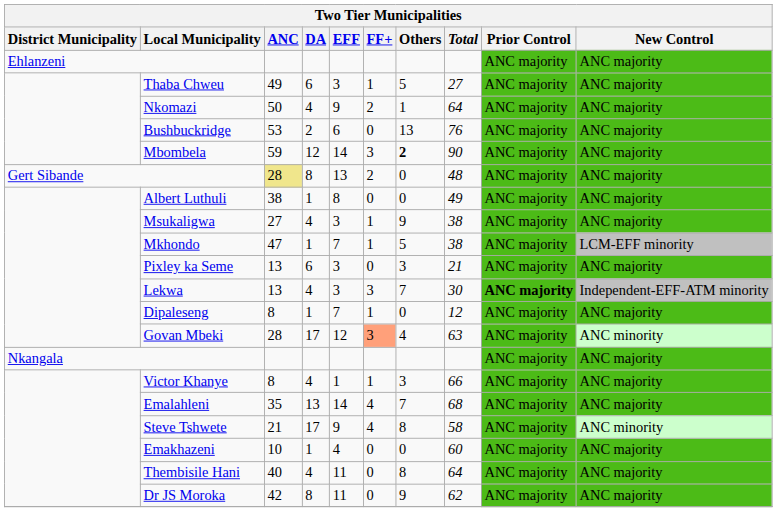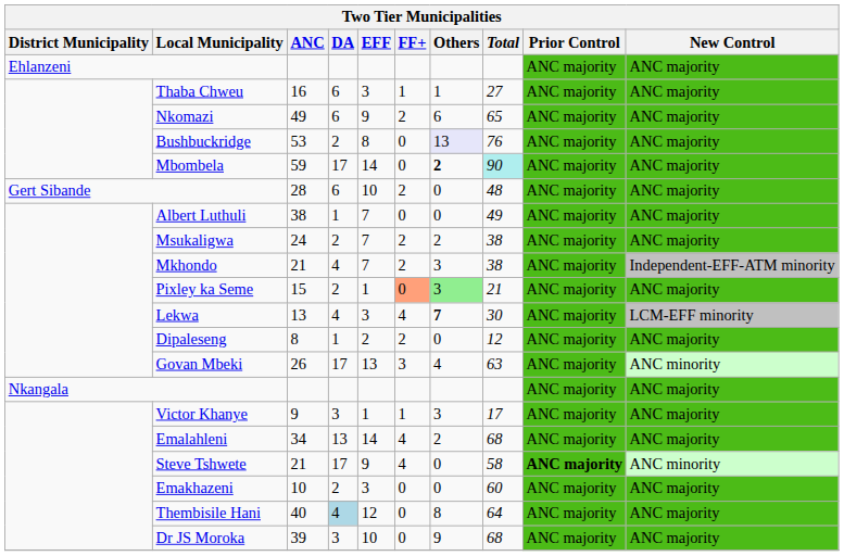 <table class="wikitable">
 <tr>
 <th colspan="10">Two Tier Municipalities</th>
 </tr>
 <tr>
 <th>District Municipality</th>
 <th>Local Municipality</th>
 <th><a href='#'>ANC</a></th>
 <th><a href='#'>DA</a></th>
 <th><a href='#'>EFF</a></th>
 <th><a href='#'>FF+</a></th>
 <th>Others</th>
 <th><em>Total</em></th>
 <th>Prior Control</th>
 <th>New Control</th>
 </tr>
 <tr>
 <td colspan="2"><a href='#'>Ehlanzeni</a></td>
 <td></td>
 <td></td>
 <td></td>
 <td></td>
 <td></td>
 <td></td>
 <td style="background:#4CBB17">ANC majority</td>
 <td style="background:#4CBB17">ANC majority</td>
 </tr>
 <tr>
 <td rowspan="4"></td>
 <td><a href='#'>Thaba Chweu</a></td>
-<td>49</td>
+<td>16</td>
 <td>6</td>
 <td>3</td>
 <td>1</td>
-<td>5</td>
+<td>1</td>
 <td><em>27</em></td>
 <td style="background:#4CBB17">ANC majority</td>
 <td style="background:#4CBB17">ANC majority</td>
 </tr>
 <tr>
 <td><a href='#'>Nkomazi</a></td>
-<td>50</td>
-<td>4</td>
+<td>49</td>
+<td>6</td>
 <td>9</td>
 <td>2</td>
-<td>1</td>
-<td><em>64</em></td>
+<td>6</td>
+<td><em>65</em></td>
 <td style="background:#4CBB17">ANC majority</td>
 <td style="background:#4CBB17">ANC majority</td>
 </tr>
 <tr>
 <td><a href='#'>Bushbuckridge</a></td>
 <td>53</td>
 <td>2</td>
-<td>6</td>
+<td>8</td>
 <td>0</td>
-<td>13</td>
+<td style="background: lavender;">13</td>
 <td><em>76</em></td>
 <td style="background:#4CBB17">ANC majority</td>
 <td style="background:#4CBB17">ANC majority</td>
 </tr>
 <tr>
 <td><a href='#'>Mbombela</a></td>
 <td>59</td>
-<td>12</td>
+<td>17</td>
 <td>14</td>
-<td>3</td>
+<td>0</td>
 <td><strong>2</strong></td>
-<td><em>90</em></td>
+<td style="background: paleturquoise;"><em>90</em></td>
 <td style="background:#4CBB17">ANC majority</td>
 <td style="background:#4CBB17">ANC majority</td>
 </tr>
 <tr>
 <td colspan="2"><a href='#'>Gert Sibande</a></td>
-<td style="background: khaki;">28</td>
-<td>8</td>
-<td>13</td>
+<td>28</td>
+<td>6</td>
+<td>10</td>
 <td>2</td>
 <td>0</td>
 <td><em>48</em></td>
 <td style="background:#4CBB17">ANC majority</td>
 <td style="background:#4CBB17">ANC majority</td>
 </tr>
 <tr>
 <td rowspan="7"></td>
 <td><a href='#'>Albert Luthuli</a></td>
 <td>38</td>
 <td>1</td>
-<td>8</td>
+<td>7</td>
 <td>0</td>
 <td>0</td>
 <td><em>49</em></td>
 <td style="background:#4CBB17">ANC majority</td>
 <td style="background:#4CBB17">ANC majority</td>
 </tr>
 <tr>
 <td><a href='#'>Msukaligwa</a></td>
-<td>27</td>
-<td>4</td>
-<td>3</td>
-<td>1</td>
-<td>9</td>
+<td>24</td>
+<td>2</td>
+<td>7</td>
+<td>2</td>
+<td>2</td>
 <td><em>38</em></td>
 <td style="background:#4CBB17">ANC majority</td>
 <td style="background:#4CBB17">ANC majority</td>
 </tr>
 <tr>
 <td><a href='#'>Mkhondo</a></td>
-<td>47</td>
-<td>1</td>
+<td>21</td>
+<td>4</td>
 <td>7</td>
-<td>1</td>
-<td>5</td>
+<td>2</td>
+<td>3</td>
 <td><em>38</em></td>
 <td style="background:#4CBB17">ANC majority</td>
-<td style="background:silver;">LCM-EFF minority</td>
+<td style="background:silver;">Independent-EFF-ATM minority</td>
 </tr>
 <tr>
 <td><a href='#'>Pixley ka Seme</a></td>
-<td>13</td>
-<td>6</td>
-<td>3</td>
-<td>0</td>
-<td>3</td>
+<td>15</td>
+<td>2</td>
+<td>1</td>
+<td style="background: lightsalmon;">0</td>
+<td style="background: lightgreen;">3</td>
 <td><em>21</em></td>
 <td style="background:#4CBB17">ANC majority</td>
 <td style="background:#4CBB17">ANC majority</td>
 </tr>
 <tr>
 <td><a href='#'>Lekwa</a></td>
 <td>13</td>
 <td>4</td>
 <td>3</td>
-<td>3</td>
-<td>7</td>
+<td>4</td>
+<td><strong>7</strong></td>
 <td><em>30</em></td>
-<td style="background:#4CBB17"><strong>ANC majority</strong></td>
-<td style="background:silver;">Independent-EFF-ATM minority</td>
+<td style="background:#4CBB17">ANC majority</td>
+<td style="background:silver;">LCM-EFF minority</td>
 </tr>
 <tr>
 <td><a href='#'>Dipaleseng</a></td>
 <td>8</td>
 <td>1</td>
-<td>7</td>
-<td>1</td>
+<td>2</td>
+<td>2</td>
 <td>0</td>
 <td><em>12</em></td>
 <td style="background:#4CBB17">ANC majority</td>
 <td style="background:#4CBB17">ANC majority</td>
 </tr>
 <tr>
 <td><a href='#'>Govan Mbeki</a></td>
-<td>28</td>
+<td>26</td>
 <td>17</td>
-<td>12</td>
-<td style="background: lightsalmon;">3</td>
+<td>13</td>
+<td>3</td>
 <td>4</td>
 <td><em>63</em></td>
 <td style="background:#4CBB17">ANC majority</td>
 <td style="background:#cfc;">ANC minority</td>
 </tr>
 <tr>
 <td colspan="2"><a href='#'>Nkangala</a></td>
 <td></td>
 <td></td>
 <td></td>
 <td></td>
 <td></td>
 <td></td>
 <td style="background:#4CBB17">ANC majority</td>
 <td style="background:#4CBB17">ANC majority</td>
 </tr>
 <tr>
 <td rowspan="6"></td>
 <td><a href='#'>Victor Khanye</a></td>
-<td>8</td>
-<td>4</td>
+<td>9</td>
+<td>3</td>
 <td>1</td>
 <td>1</td>
 <td>3</td>
-<td><em>66</em></td>
+<td><em>17</em></td>
 <td style="background:#4CBB17">ANC majority</td>
 <td style="background:#4CBB17">ANC majority</td>
 </tr>
 <tr>
 <td><a href='#'>Emalahleni</a></td>
-<td>35</td>
+<td>34</td>
 <td>13</td>
 <td>14</td>
 <td>4</td>
-<td>7</td>
+<td>2</td>
 <td><em>68</em></td>
 <td style="background:#4CBB17">ANC majority</td>
 <td style="background:#4CBB17">ANC majority</td>
 </tr>
 <tr>
 <td><a href='#'>Steve Tshwete</a></td>
 <td>21</td>
 <td>17</td>
 <td>9</td>
 <td>4</td>
-<td>8</td>
+<td>0</td>
 <td><em>58</em></td>
-<td style="background:#4CBB17">ANC majority</td>
+<td style="background:#4CBB17"><strong>ANC majority</strong></td>
 <td style="background:#cfc;">ANC minority</td>
 </tr>
 <tr>
 <td><a href='#'>Emakhazeni</a></td>
 <td>10</td>
-<td>1</td>
-<td>4</td>
+<td>2</td>
+<td>3</td>
 <td>0</td>
 <td>0</td>
 <td><em>60</em></td>
 <td style="background:#4CBB17">ANC majority</td>
 <td style="background:#4CBB17">ANC majority</td>
 </tr>
 <tr>
 <td><a href='#'>Thembisile Hani</a></td>
 <td>40</td>
-<td>4</td>
-<td>11</td>
+<td style="background: lightblue;">4</td>
+<td>12</td>
 <td>0</td>
 <td>8</td>
 <td><em>64</em></td>
 <td style="background:#4CBB17">ANC majority</td>
 <td style="background:#4CBB17">ANC majority</td>
 </tr>
 <tr>
 <td><a href='#'>Dr JS Moroka</a></td>
-<td>42</td>
-<td>8</td>
-<td>11</td>
+<td>39</td>
+<td>3</td>
+<td>10</td>
 <td>0</td>
 <td>9</td>
-<td><em>62</em></td>
+<td><em>68</em></td>
 <td style="background:#4CBB17">ANC majority</td>
 <td style="background:#4CBB17">ANC majority</td>
 </tr>
 <tr>
 </tr>
 </table>
